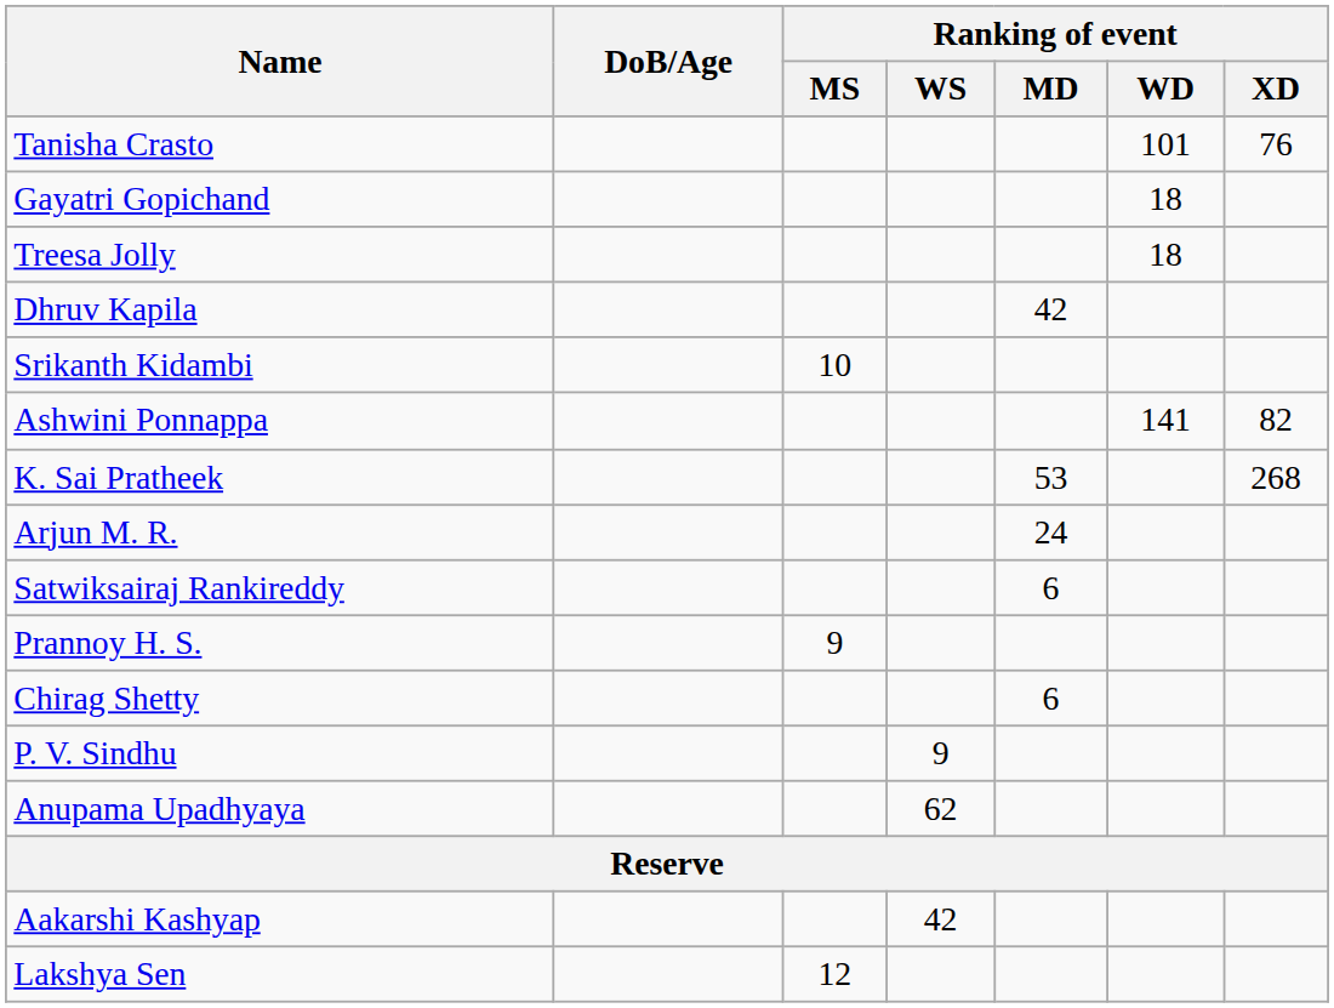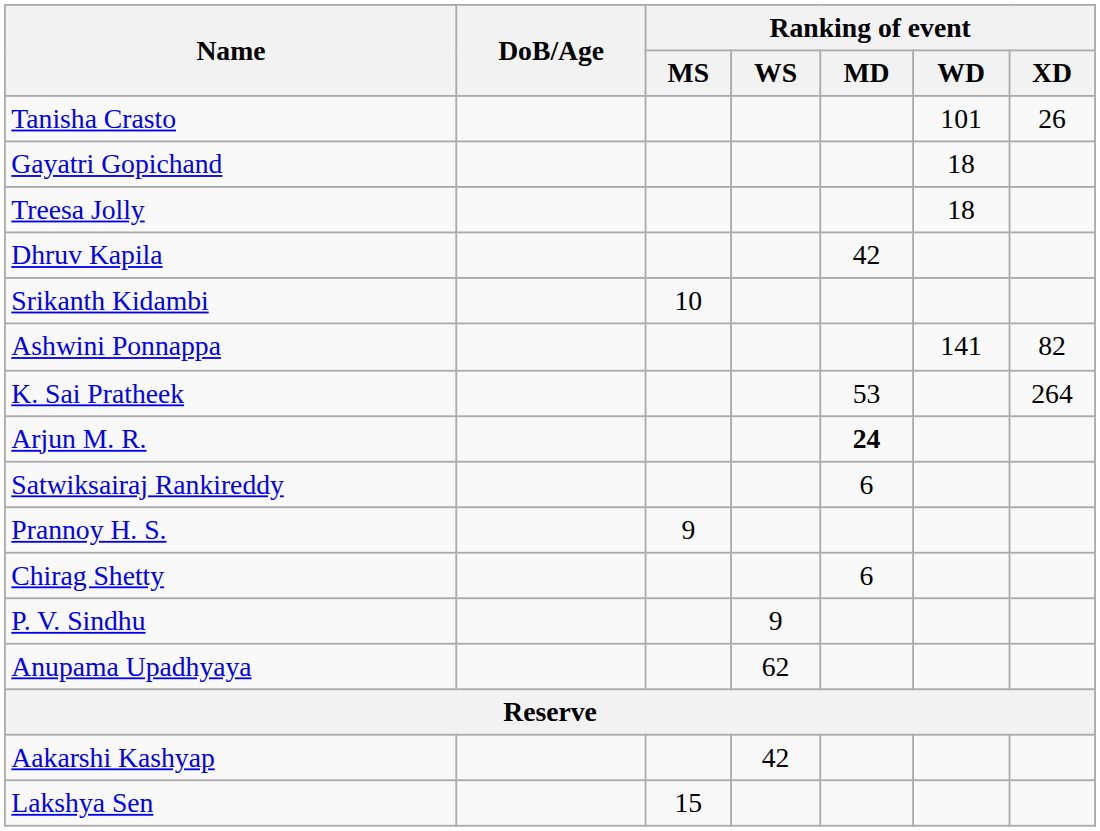 <table class="wikitable" style="width:600px; font-size:95%; text-align:center">
 <tr>
 <th rowspan="2" align="left">Name</th>
 <th rowspan="2" align="left">DoB/Age</th>
 <th colspan="5" align="center">Ranking of event</th>
 </tr>
 <tr>
 <th align="left">MS</th>
 <th align="left">WS</th>
 <th align="left">MD</th>
 <th align="left">WD</th>
 <th align="left">XD</th>
 </tr>
 <tr>
 <td align="left"><a href='#'>Tanisha Crasto</a></td>
 <td align="left"></td>
 <td></td>
 <td></td>
 <td></td>
 <td>101</td>
-<td>76</td>
+<td>26</td>
 </tr>
 <tr>
 <td align="left"><a href='#'>Gayatri Gopichand</a></td>
 <td align="left"></td>
 <td></td>
 <td></td>
 <td></td>
 <td>18</td>
 <td></td>
 </tr>
 <tr>
 <td align="left"><a href='#'>Treesa Jolly</a></td>
 <td align="left"></td>
 <td></td>
 <td></td>
 <td></td>
 <td>18</td>
 <td></td>
 </tr>
 <tr>
 <td align="left"><a href='#'>Dhruv Kapila</a></td>
 <td align="left"></td>
 <td></td>
 <td></td>
 <td>42</td>
 <td></td>
 <td></td>
 </tr>
 <tr>
 <td align="left"><a href='#'>Srikanth Kidambi</a></td>
 <td align="left"></td>
 <td>10</td>
 <td></td>
 <td></td>
 <td></td>
 <td></td>
 </tr>
 <tr>
 <td align="left"><a href='#'>Ashwini Ponnappa</a></td>
 <td align="left"></td>
 <td></td>
 <td></td>
 <td></td>
 <td>141</td>
 <td>82</td>
 </tr>
 <tr>
 <td align="left"><a href='#'>K. Sai Pratheek</a></td>
 <td align="left"></td>
 <td></td>
 <td></td>
 <td>53</td>
 <td></td>
-<td>268</td>
+<td>264</td>
 </tr>
 <tr>
 <td align="left"><a href='#'>Arjun M. R.</a></td>
 <td align="left"></td>
 <td></td>
 <td></td>
-<td>24</td>
+<td><strong>24</strong></td>
 <td></td>
 <td></td>
 </tr>
 <tr>
 <td align="left"><a href='#'>Satwiksairaj Rankireddy</a></td>
 <td align="left"></td>
 <td></td>
 <td></td>
 <td>6</td>
 <td></td>
 <td></td>
 </tr>
 <tr>
 <td align="left"><a href='#'>Prannoy H. S.</a></td>
 <td align="left"></td>
 <td>9</td>
 <td></td>
 <td></td>
 <td></td>
 <td></td>
 </tr>
 <tr>
 <td align="left"><a href='#'>Chirag Shetty</a></td>
 <td align="left"></td>
 <td></td>
 <td></td>
 <td>6</td>
 <td></td>
 <td></td>
 </tr>
 <tr>
 <td align="left"><a href='#'>P. V. Sindhu</a></td>
 <td align="left"></td>
 <td></td>
 <td>9</td>
 <td></td>
 <td></td>
 <td></td>
 </tr>
 <tr>
 <td align="left"><a href='#'>Anupama Upadhyaya</a></td>
 <td align="left"></td>
 <td></td>
 <td>62</td>
 <td></td>
 <td></td>
 <td></td>
 </tr>
 <tr>
 <th colspan="7">Reserve</th>
 </tr>
 <tr>
 <td align="left"><a href='#'>Aakarshi Kashyap</a></td>
 <td align="left"></td>
 <td></td>
 <td>42</td>
 <td></td>
 <td></td>
 <td></td>
 </tr>
 <tr>
 <td align="left"><a href='#'>Lakshya Sen</a></td>
 <td align="left"></td>
-<td>12</td>
+<td>15</td>
 <td></td>
 <td></td>
 <td></td>
 <td></td>
 </tr>
 </table>
